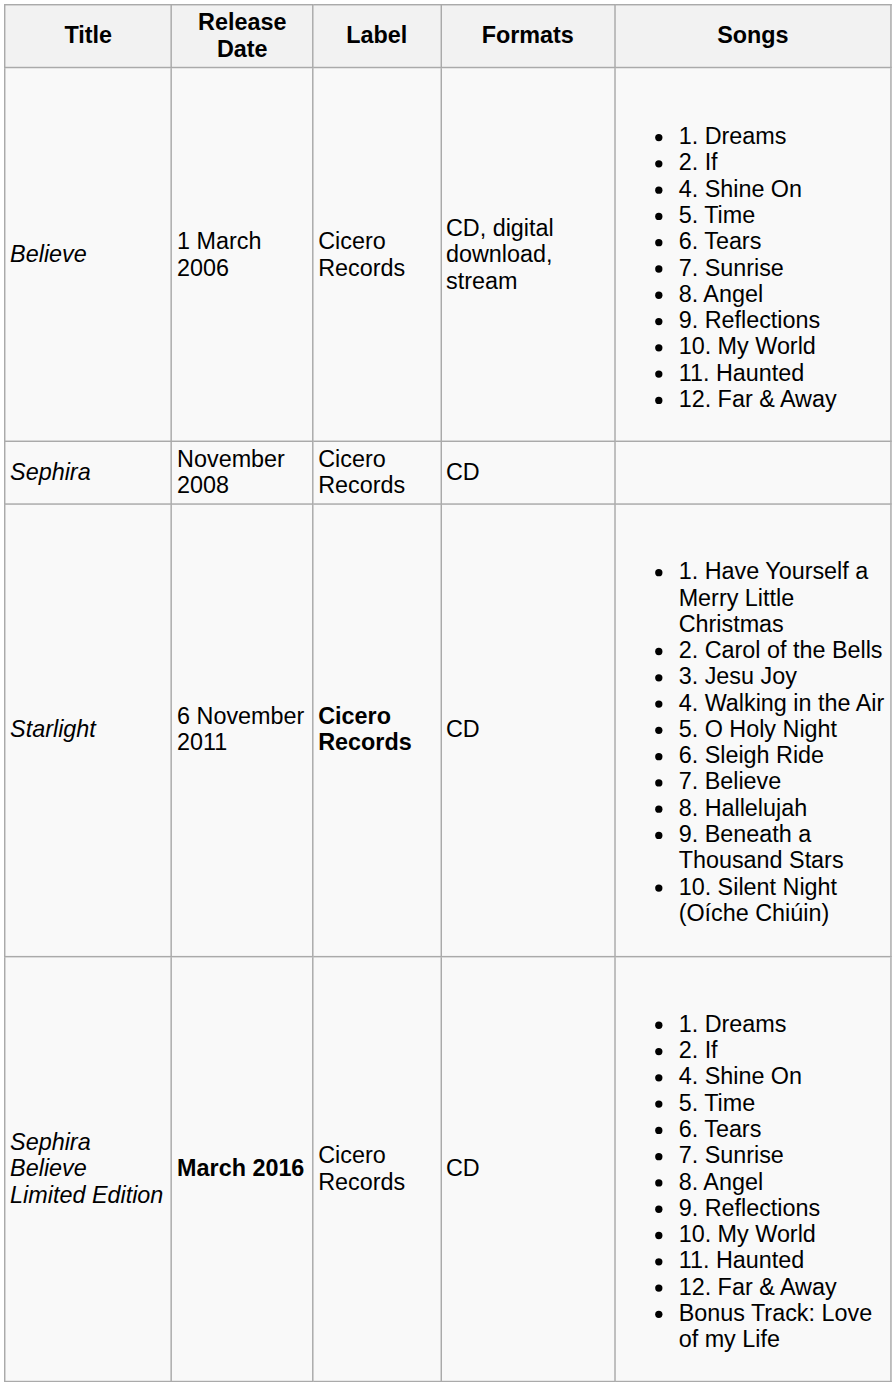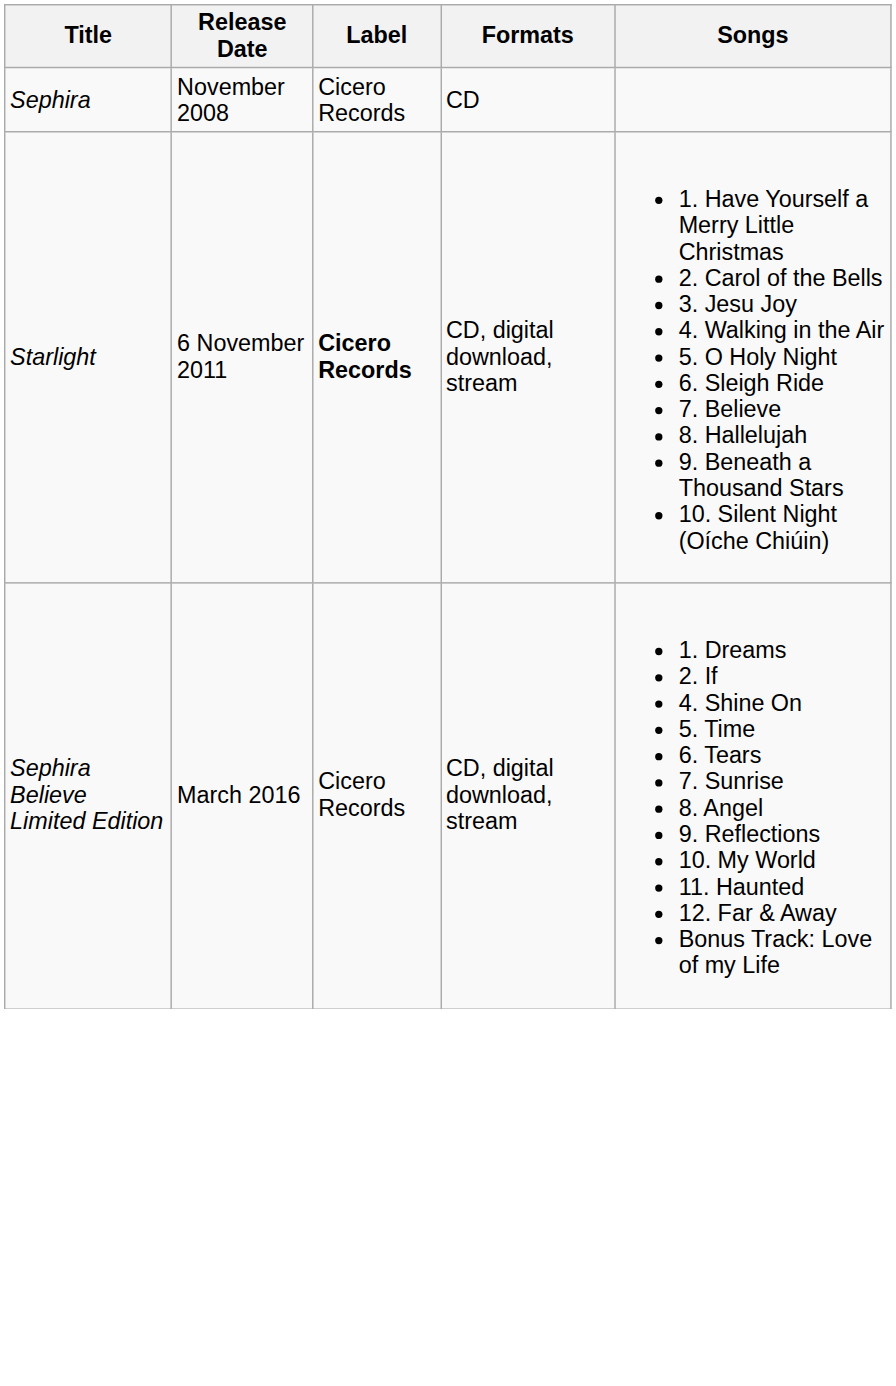 <table class="wikitable plainrowheaders">
 <tr>
 <th scope="col">Title</th>
 <th scope="col">Release Date</th>
 <th scope="col">Label</th>
 <th scope="col">Formats</th>
 <th scope="col">Songs</th>
-</tr>
-<tr>
-<td><em>Believe</em></td>
-<td>1 March 2006</td>
-<td>Cicero Records</td>
-<td>CD, digital download, stream</td>
-<td><br><ul><li>1. Dreams</li><li>2. If</li><li>4. Shine On</li><li>5. Time</li><li>6. Tears</li><li>7. Sunrise</li><li>8. Angel</li><li>9. Reflections</li><li>10. My World</li><li>11. Haunted</li><li>12. Far & Away</li></ul></td>
 </tr>
 <tr>
 <td><em>Sephira</em></td>
 <td>November 2008</td>
 <td>Cicero Records</td>
 <td>CD</td>
 <td></td>
 </tr>
 <tr>
 <td><em>Starlight</em></td>
 <td>6 November 2011</td>
 <td><strong>Cicero Records</strong></td>
-<td>CD</td>
+<td>CD, digital download, stream</td>
 <td><br><ul><li>1. Have Yourself a Merry Little Christmas</li><li>2. Carol of the Bells</li><li>3. Jesu Joy</li><li>4. Walking in the Air</li><li>5. O Holy Night</li><li>6. Sleigh Ride</li><li>7. Believe</li><li>8. Hallelujah</li><li>9. Beneath a Thousand Stars</li><li>10. Silent Night (Oíche Chiúin)</li></ul></td>
 </tr>
 <tr>
 <td><em>Sephira Believe Limited Edition</em></td>
-<td><strong>March 2016</strong></td>
+<td>March 2016</td>
 <td>Cicero Records</td>
-<td>CD</td>
+<td>CD, digital download, stream</td>
 <td><br><ul><li>1. Dreams</li><li>2. If</li><li>4. Shine On</li><li>5. Time</li><li>6. Tears</li><li>7. Sunrise</li><li>8. Angel</li><li>9. Reflections</li><li>10. My World</li><li>11. Haunted</li><li>12. Far & Away</li><li>Bonus Track: Love of my Life</li></ul></td>
 </tr>
 </table>
